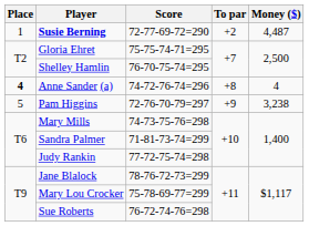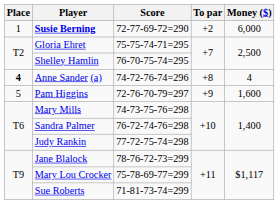 <table class="wikitable">
 <tr>
 <th>Place</th>
 <th>Player</th>
 <th>Score</th>
 <th>To par</th>
 <th>Money (<a href='#'>$</a>)</th>
 </tr>
 <tr>
 <td align=center>1</td>
 <td> <strong><a href='#'>Susie Berning</a></strong></td>
 <td>72-77-69-72=290</td>
 <td align=center>+2</td>
-<td align=center>4,487</td>
+<td align=center>6,000</td>
 </tr>
 <tr>
 <td align=center rowspan=2>T2</td>
 <td> <a href='#'>Gloria Ehret</a></td>
 <td>75-75-74-71=295</td>
 <td align=center rowspan=2>+7</td>
 <td align=center rowspan=2>2,500</td>
 </tr>
 <tr>
 <td> <a href='#'>Shelley Hamlin</a></td>
 <td>76-70-75-74=295</td>
 </tr>
 <tr>
 <td align=center><strong>4</strong></td>
 <td> <a href='#'>Anne Sander</a> <a href='#'>(a)</a></td>
 <td>74-72-76-74=296</td>
 <td align=center>+8</td>
 <td align=center>4</td>
 </tr>
 <tr>
 <td align=center>5</td>
 <td> <a href='#'>Pam Higgins</a></td>
 <td>72-76-70-79=297</td>
 <td align=center>+9</td>
-<td align=center>3,238</td>
+<td align=center>1,600</td>
 </tr>
 <tr>
 <td align=center rowspan=3>T6</td>
 <td> <a href='#'>Mary Mills</a></td>
 <td>74-73-75-76=298</td>
 <td align=center rowspan=3>+10</td>
 <td align=center rowspan=3>1,400</td>
 </tr>
 <tr>
 <td> <a href='#'>Sandra Palmer</a></td>
-<td>71-81-73-74=299</td>
+<td>76-72-74-76=298</td>
 </tr>
 <tr>
 <td> <a href='#'>Judy Rankin</a></td>
 <td>77-72-75-74=298</td>
 </tr>
 <tr>
 <td align=center rowspan=3>T9</td>
 <td> <a href='#'>Jane Blalock</a></td>
 <td>78-76-72-73=299</td>
 <td align=center rowspan=3>+11</td>
 <td align=center rowspan=3>$1,117</td>
 </tr>
 <tr>
 <td> <a href='#'>Mary Lou Crocker</a></td>
 <td>75-78-69-77=299</td>
 </tr>
 <tr>
 <td> <a href='#'>Sue Roberts</a></td>
-<td>76-72-74-76=298</td>
+<td>71-81-73-74=299</td>
 </tr>
 </table>
